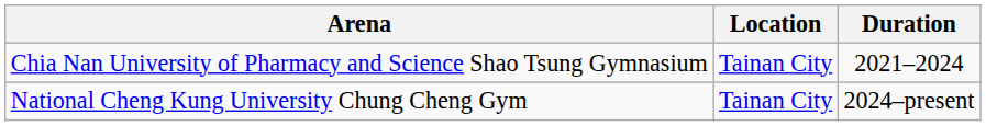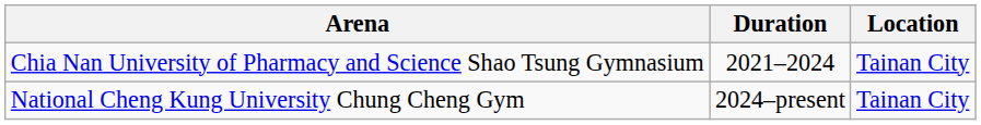 <table class="wikitable">
 <tr>
 <th>Arena</th>
+<th>Duration</th>
 <th>Location</th>
-<th>Duration</th>
 </tr>
 <tr>
 <td><a href='#'>Chia Nan University of Pharmacy and Science</a> Shao Tsung Gymnasium</td>
+<td style="text-align:center;">2021–2024</td>
 <td><a href='#'>Tainan City</a></td>
-<td style="text-align:center;">2021–2024</td>
 </tr>
 <tr>
 <td><a href='#'>National Cheng Kung University</a> Chung Cheng Gym</td>
+<td style="text-align:center;">2024–present</td>
 <td><a href='#'>Tainan City</a></td>
-<td style="text-align:center;">2024–present</td>
 </tr>
 </table>
